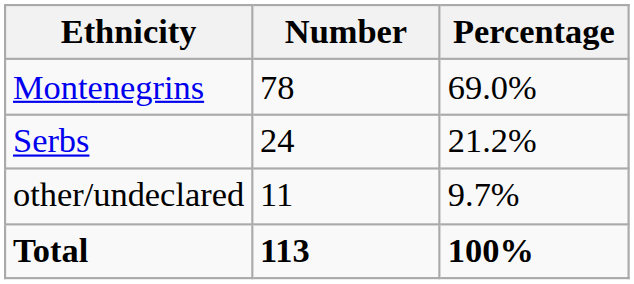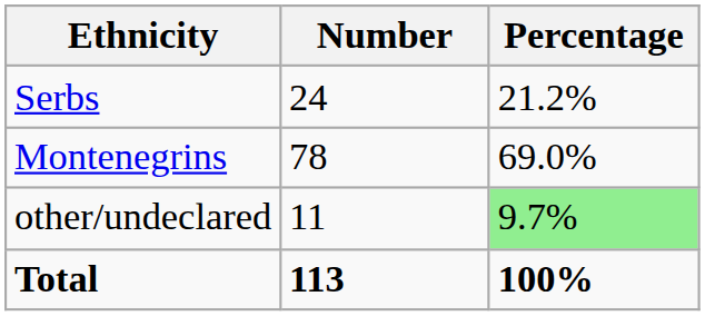 <table class="wikitable">
 <tr>
 <th width="100px">Ethnicity</th>
 <th width="80px">Number</th>
 <th width="80px">Percentage</th>
 </tr>
 <tr>
+<td><a href='#'>Serbs</a></td>
+<td>24</td>
+<td>21.2%</td>
+</tr>
+<tr>
 <td><a href='#'>Montenegrins</a></td>
 <td>78</td>
 <td>69.0%</td>
 </tr>
 <tr>
-<td><a href='#'>Serbs</a></td>
-<td>24</td>
-<td>21.2%</td>
-</tr>
-<tr>
 <td>other/undeclared</td>
 <td>11</td>
-<td>9.7%</td>
+<td style="background: lightgreen;">9.7%</td>
 </tr>
 <tr>
 <td><strong>Total</strong></td>
 <td><strong>113</strong></td>
 <td><strong>100%</strong></td>
 </tr>
 </table>
